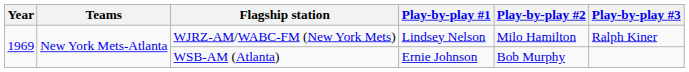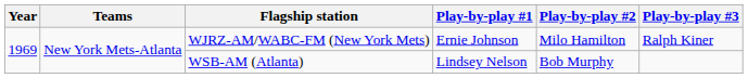 <table class="wikitable">
 <tr>
 <th>Year</th>
 <th>Teams</th>
 <th>Flagship station</th>
 <th><a href='#'>Play-by-play #1</a></th>
 <th><a href='#'>Play-by-play #2</a></th>
 <th><a href='#'>Play-by-play #3</a></th>
 </tr>
 <tr>
 <td rowspan="2"><a href='#'>1969</a></td>
 <td rowspan="2"><a href='#'>New York Mets-Atlanta</a></td>
 <td><a href='#'>WJRZ-AM</a>/<a href='#'>WABC-FM</a> (<a href='#'>New York Mets</a>)</td>
-<td><a href='#'>Lindsey Nelson</a></td>
+<td><a href='#'>Ernie Johnson</a></td>
 <td><a href='#'>Milo Hamilton</a></td>
 <td><a href='#'>Ralph Kiner</a></td>
 </tr>
 <tr>
 <td><a href='#'>WSB-AM</a> (<a href='#'>Atlanta</a>)</td>
-<td><a href='#'>Ernie Johnson</a></td>
+<td><a href='#'>Lindsey Nelson</a></td>
 <td><a href='#'>Bob Murphy</a></td>
 </tr>
 </table>
